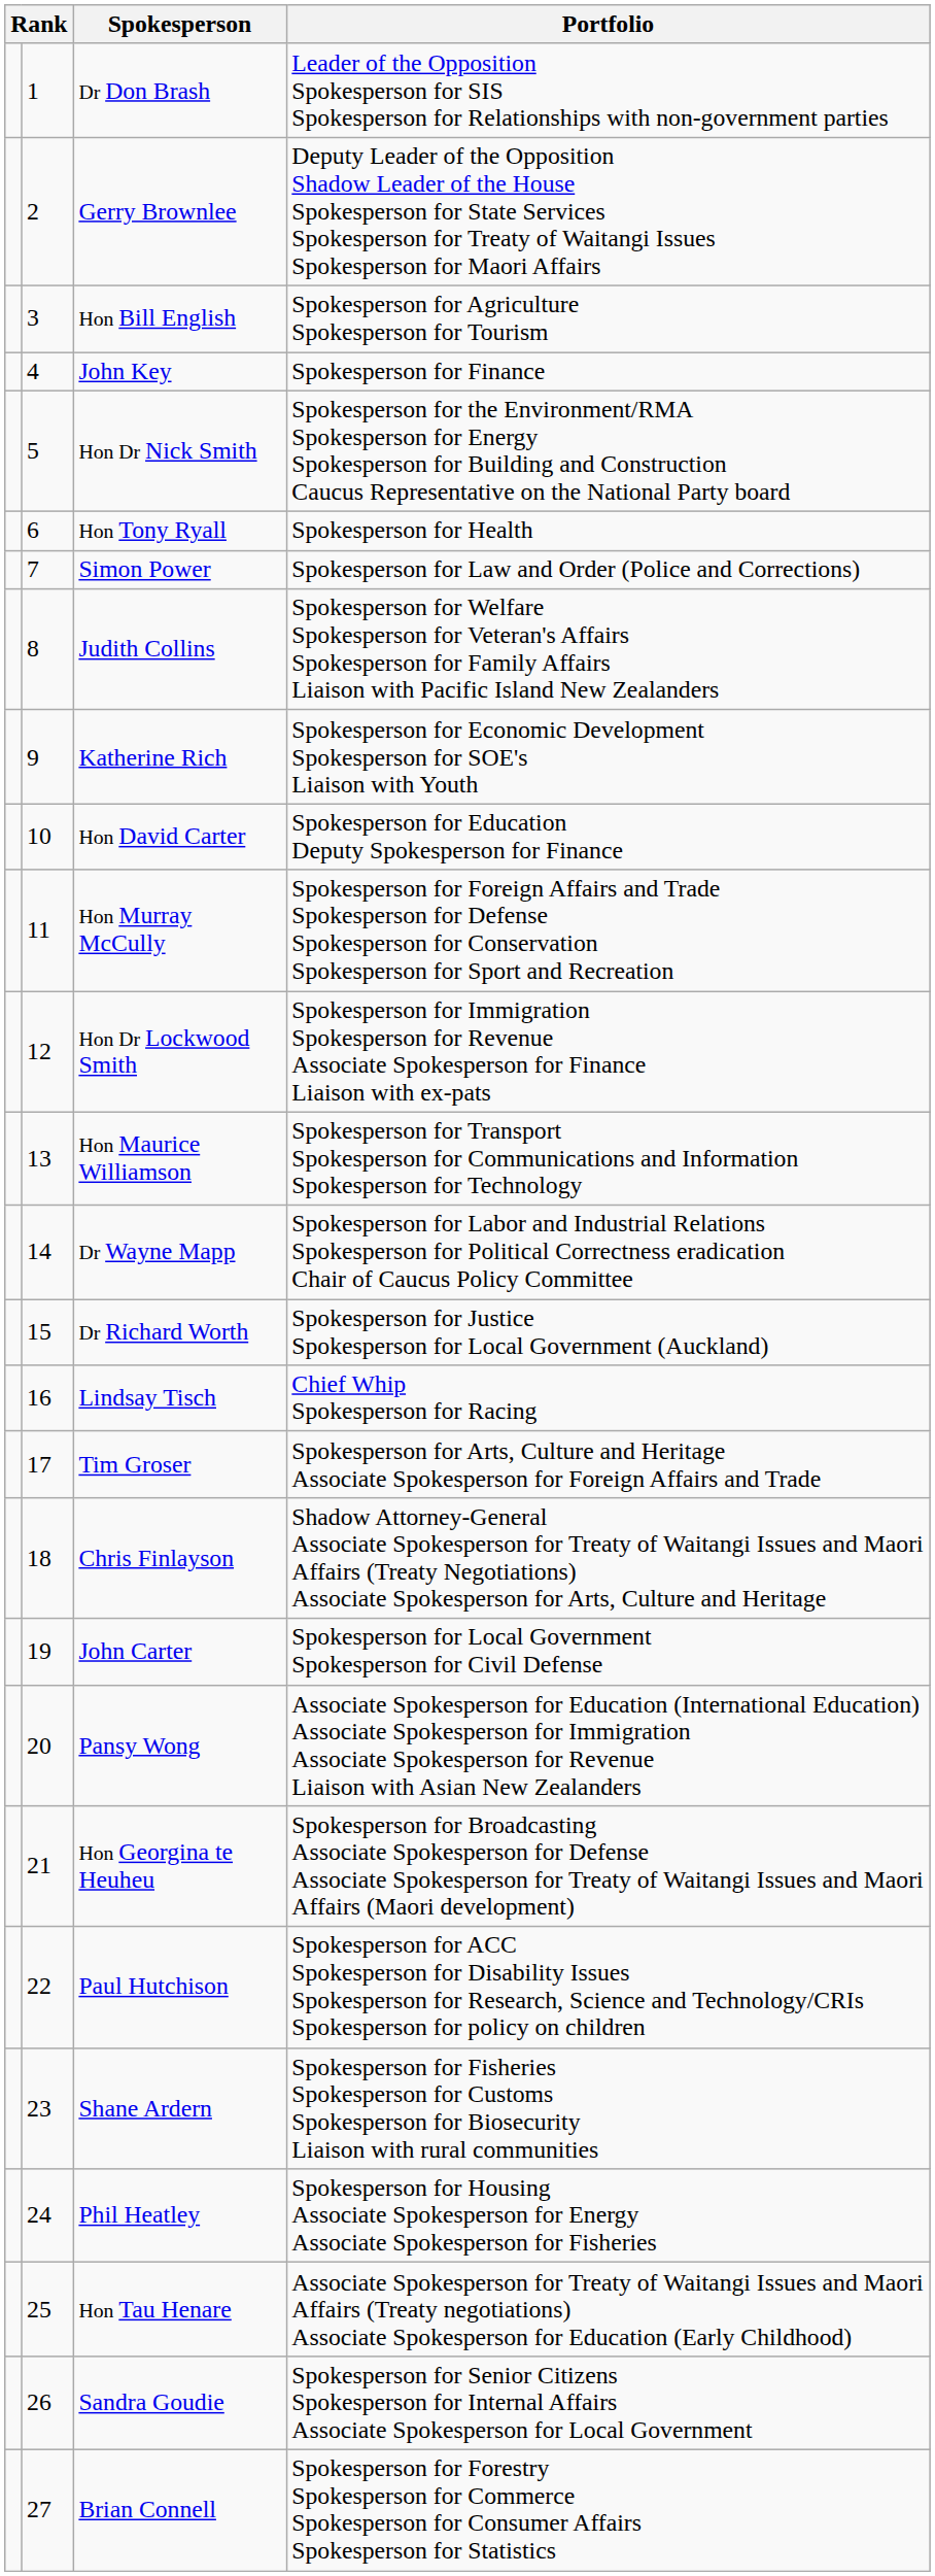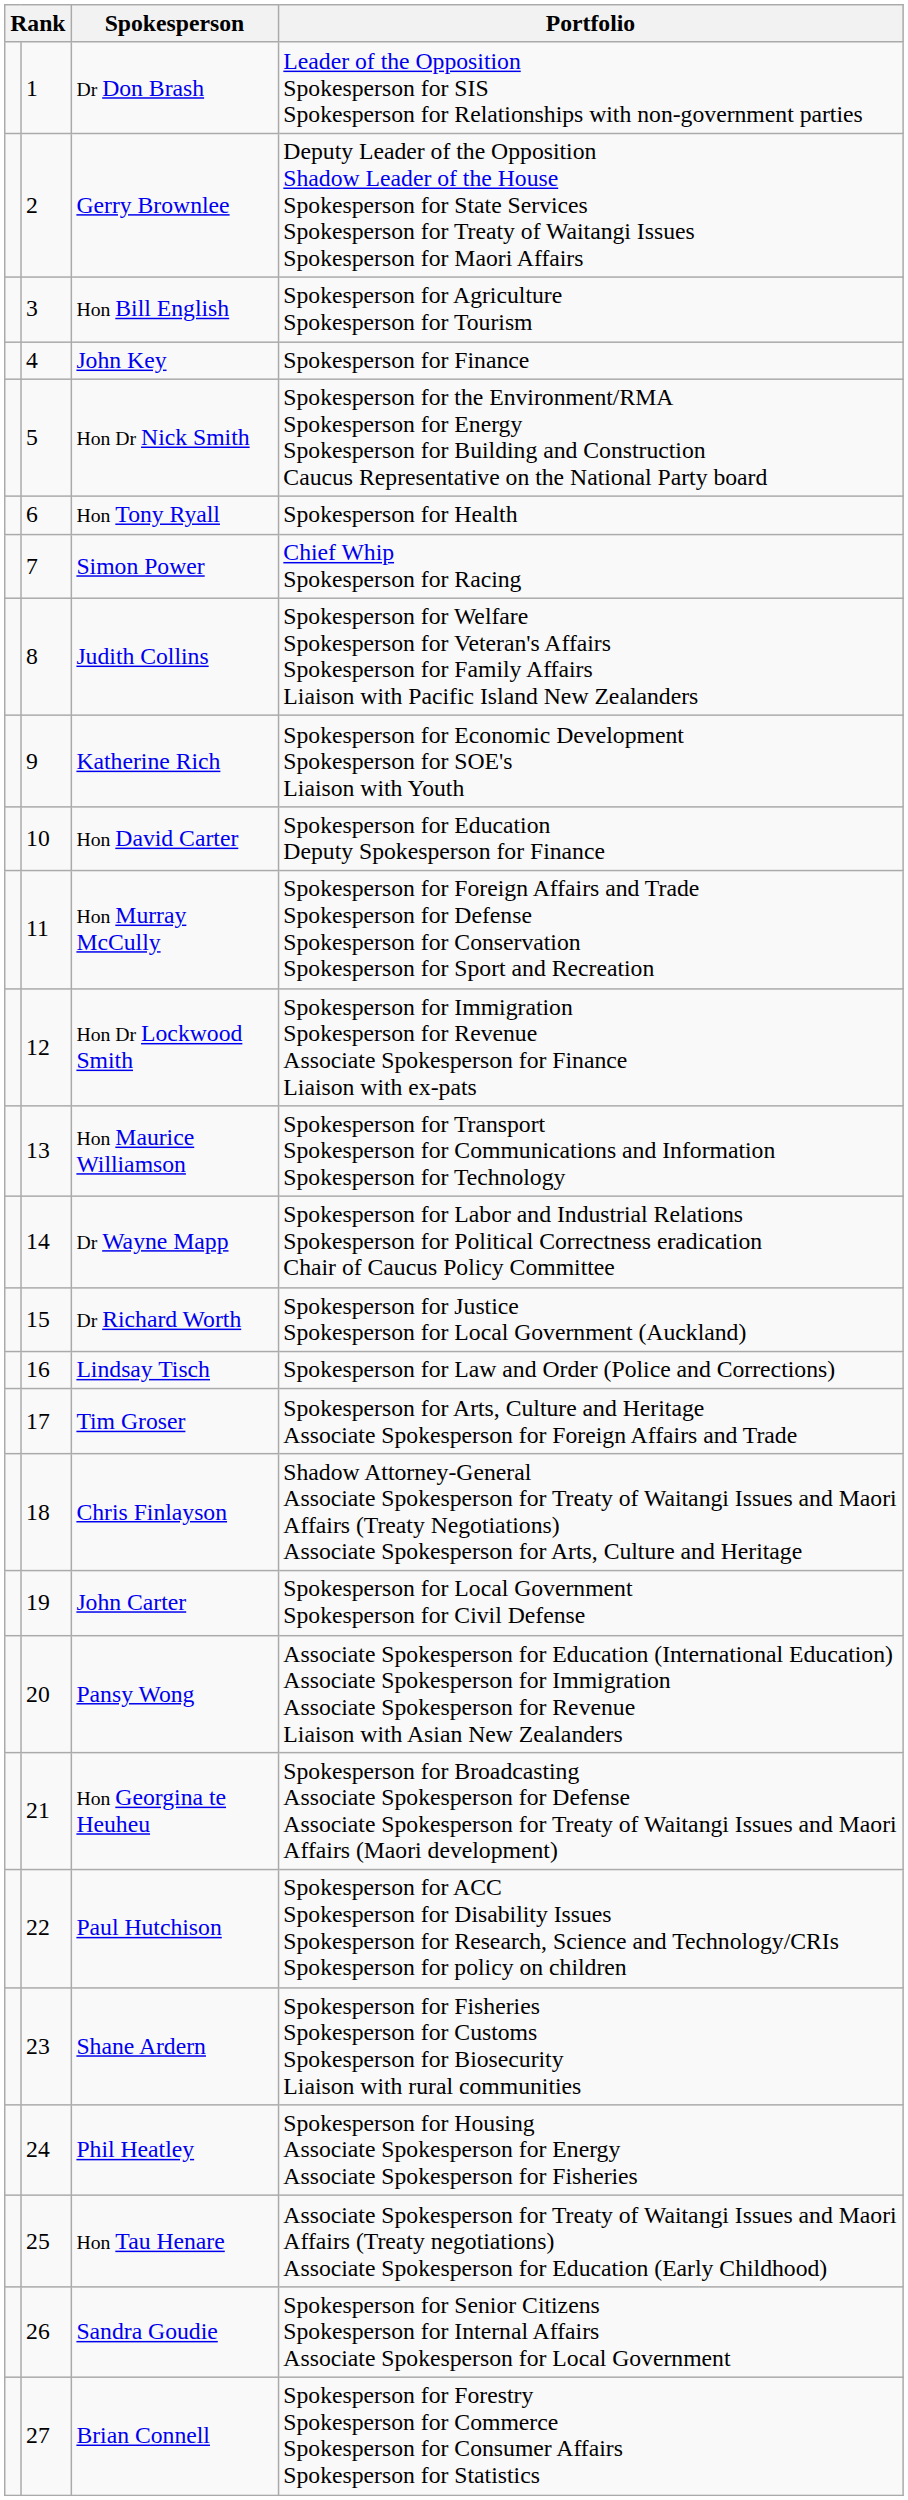 <table class="wikitable">
 <tr>
 <th colspan="2">Rank</th>
 <th>Spokesperson</th>
 <th>Portfolio</th>
 </tr>
 <tr>
 <td bgcolor=></td>
 <td>1</td>
 <td><small>Dr </small><a href='#'>Don Brash</a></td>
 <td><a href='#'>Leader of the Opposition</a><br>Spokesperson for SIS<br>Spokesperson for Relationships with non-government parties</td>
 </tr>
 <tr>
 <td bgcolor=></td>
 <td>2</td>
 <td><a href='#'>Gerry Brownlee</a></td>
 <td>Deputy Leader of the Opposition<br><a href='#'>Shadow Leader of the House</a><br>Spokesperson for State Services<br>Spokesperson for Treaty of Waitangi Issues<br>Spokesperson for Maori Affairs</td>
 </tr>
 <tr>
 <td bgcolor=></td>
 <td>3</td>
 <td><small>Hon </small><a href='#'>Bill English</a></td>
 <td>Spokesperson for Agriculture<br>Spokesperson for Tourism</td>
 </tr>
 <tr>
 <td bgcolor=></td>
 <td>4</td>
 <td><a href='#'>John Key</a></td>
 <td>Spokesperson for Finance</td>
 </tr>
 <tr>
 <td bgcolor=></td>
 <td>5</td>
 <td><small>Hon Dr </small><a href='#'>Nick Smith</a></td>
 <td>Spokesperson for the Environment/RMA<br>Spokesperson for Energy<br>Spokesperson for Building and Construction<br>Caucus Representative on the National Party board</td>
 </tr>
 <tr>
 <td bgcolor=></td>
 <td>6</td>
 <td><small>Hon </small><a href='#'>Tony Ryall</a></td>
 <td>Spokesperson for Health</td>
 </tr>
 <tr>
 <td bgcolor=></td>
 <td>7</td>
 <td><a href='#'>Simon Power</a></td>
-<td>Spokesperson for Law and Order (Police and Corrections)</td>
+<td><a href='#'>Chief Whip</a><br>Spokesperson for Racing</td>
 </tr>
 <tr>
 <td bgcolor=></td>
 <td>8</td>
 <td><a href='#'>Judith Collins</a></td>
 <td>Spokesperson for Welfare<br>Spokesperson for Veteran's Affairs<br>Spokesperson for Family Affairs<br>Liaison with Pacific Island New Zealanders</td>
 </tr>
 <tr>
 <td bgcolor=></td>
 <td>9</td>
 <td><a href='#'>Katherine Rich</a></td>
 <td>Spokesperson for Economic Development<br>Spokesperson for SOE's<br>Liaison with Youth</td>
 </tr>
 <tr>
 <td bgcolor=></td>
 <td>10</td>
 <td><small>Hon </small><a href='#'>David Carter</a></td>
 <td>Spokesperson for Education<br>Deputy Spokesperson for Finance</td>
 </tr>
 <tr>
 <td bgcolor=></td>
 <td>11</td>
 <td><small>Hon </small><a href='#'>Murray McCully</a></td>
 <td>Spokesperson for Foreign Affairs and Trade<br>Spokesperson for Defense<br>Spokesperson for Conservation<br>Spokesperson for Sport and Recreation</td>
 </tr>
 <tr>
 <td bgcolor=></td>
 <td>12</td>
 <td><small>Hon Dr </small><a href='#'>Lockwood Smith</a></td>
 <td>Spokesperson for Immigration<br>Spokesperson for Revenue<br>Associate Spokesperson for Finance<br>Liaison with ex-pats</td>
 </tr>
 <tr>
 <td bgcolor=></td>
 <td>13</td>
 <td><small>Hon </small><a href='#'>Maurice Williamson</a></td>
 <td>Spokesperson for Transport<br>Spokesperson for Communications and Information<br>Spokesperson for Technology</td>
 </tr>
 <tr>
 <td bgcolor=></td>
 <td>14</td>
 <td><small>Dr </small><a href='#'>Wayne Mapp</a></td>
 <td>Spokesperson for Labor and Industrial Relations<br>Spokesperson for Political Correctness eradication<br>Chair of Caucus Policy Committee</td>
 </tr>
 <tr>
 <td bgcolor=></td>
 <td>15</td>
 <td><small>Dr </small><a href='#'>Richard Worth</a></td>
 <td>Spokesperson for Justice<br>Spokesperson for Local Government (Auckland)</td>
 </tr>
 <tr>
 <td bgcolor=></td>
 <td>16</td>
 <td><a href='#'>Lindsay Tisch</a></td>
-<td><a href='#'>Chief Whip</a><br>Spokesperson for Racing</td>
+<td>Spokesperson for Law and Order (Police and Corrections)</td>
 </tr>
 <tr>
 <td bgcolor=></td>
 <td>17</td>
 <td><a href='#'>Tim Groser</a></td>
 <td>Spokesperson for Arts, Culture and Heritage<br>Associate Spokesperson for Foreign Affairs and Trade</td>
 </tr>
 <tr>
 <td bgcolor=></td>
 <td>18</td>
 <td><a href='#'>Chris Finlayson</a></td>
 <td>Shadow Attorney-General<br>Associate Spokesperson for Treaty of Waitangi Issues and Maori Affairs (Treaty Negotiations)<br>Associate Spokesperson for Arts, Culture and Heritage</td>
 </tr>
 <tr>
 <td bgcolor=></td>
 <td>19</td>
 <td><a href='#'>John Carter</a></td>
 <td>Spokesperson for Local Government<br>Spokesperson for Civil Defense</td>
 </tr>
 <tr>
 <td bgcolor=></td>
 <td>20</td>
 <td><a href='#'>Pansy Wong</a></td>
 <td>Associate Spokesperson for Education (International Education)<br>Associate Spokesperson for Immigration<br>Associate Spokesperson for Revenue<br>Liaison with Asian New Zealanders</td>
 </tr>
 <tr>
 <td bgcolor=></td>
 <td>21</td>
 <td><small>Hon </small><a href='#'>Georgina te Heuheu</a></td>
 <td>Spokesperson for Broadcasting<br>Associate Spokesperson for Defense<br>Associate Spokesperson for Treaty of Waitangi Issues and Maori Affairs (Maori development)</td>
 </tr>
 <tr>
 <td bgcolor=></td>
 <td>22</td>
 <td><a href='#'>Paul Hutchison</a></td>
 <td>Spokesperson for  ACC<br>Spokesperson for Disability Issues<br>Spokesperson for Research, Science and Technology/CRIs<br>Spokesperson for policy on children</td>
 </tr>
 <tr>
 <td bgcolor=></td>
 <td>23</td>
 <td><a href='#'>Shane Ardern</a></td>
 <td>Spokesperson for Fisheries<br>Spokesperson for Customs<br>Spokesperson for Biosecurity<br>Liaison with rural communities</td>
 </tr>
 <tr>
 <td bgcolor=></td>
 <td>24</td>
 <td><a href='#'>Phil Heatley</a></td>
 <td>Spokesperson for Housing<br>Associate Spokesperson for Energy<br>Associate Spokesperson for Fisheries</td>
 </tr>
 <tr>
 <td bgcolor=></td>
 <td>25</td>
 <td><small>Hon </small><a href='#'>Tau Henare</a></td>
 <td>Associate Spokesperson for Treaty of Waitangi Issues and Maori Affairs (Treaty negotiations)<br>Associate Spokesperson for Education (Early Childhood)</td>
 </tr>
 <tr>
 <td bgcolor=></td>
 <td>26</td>
 <td><a href='#'>Sandra Goudie</a></td>
 <td>Spokesperson for Senior Citizens<br>Spokesperson for Internal Affairs<br>Associate Spokesperson for Local Government</td>
 </tr>
 <tr>
 <td bgcolor=></td>
 <td>27</td>
 <td><a href='#'>Brian Connell</a></td>
 <td>Spokesperson for Forestry<br>Spokesperson for Commerce<br>Spokesperson for Consumer Affairs<br>Spokesperson for Statistics</td>
 </tr>
 <tr>
 </tr>
 </table>
